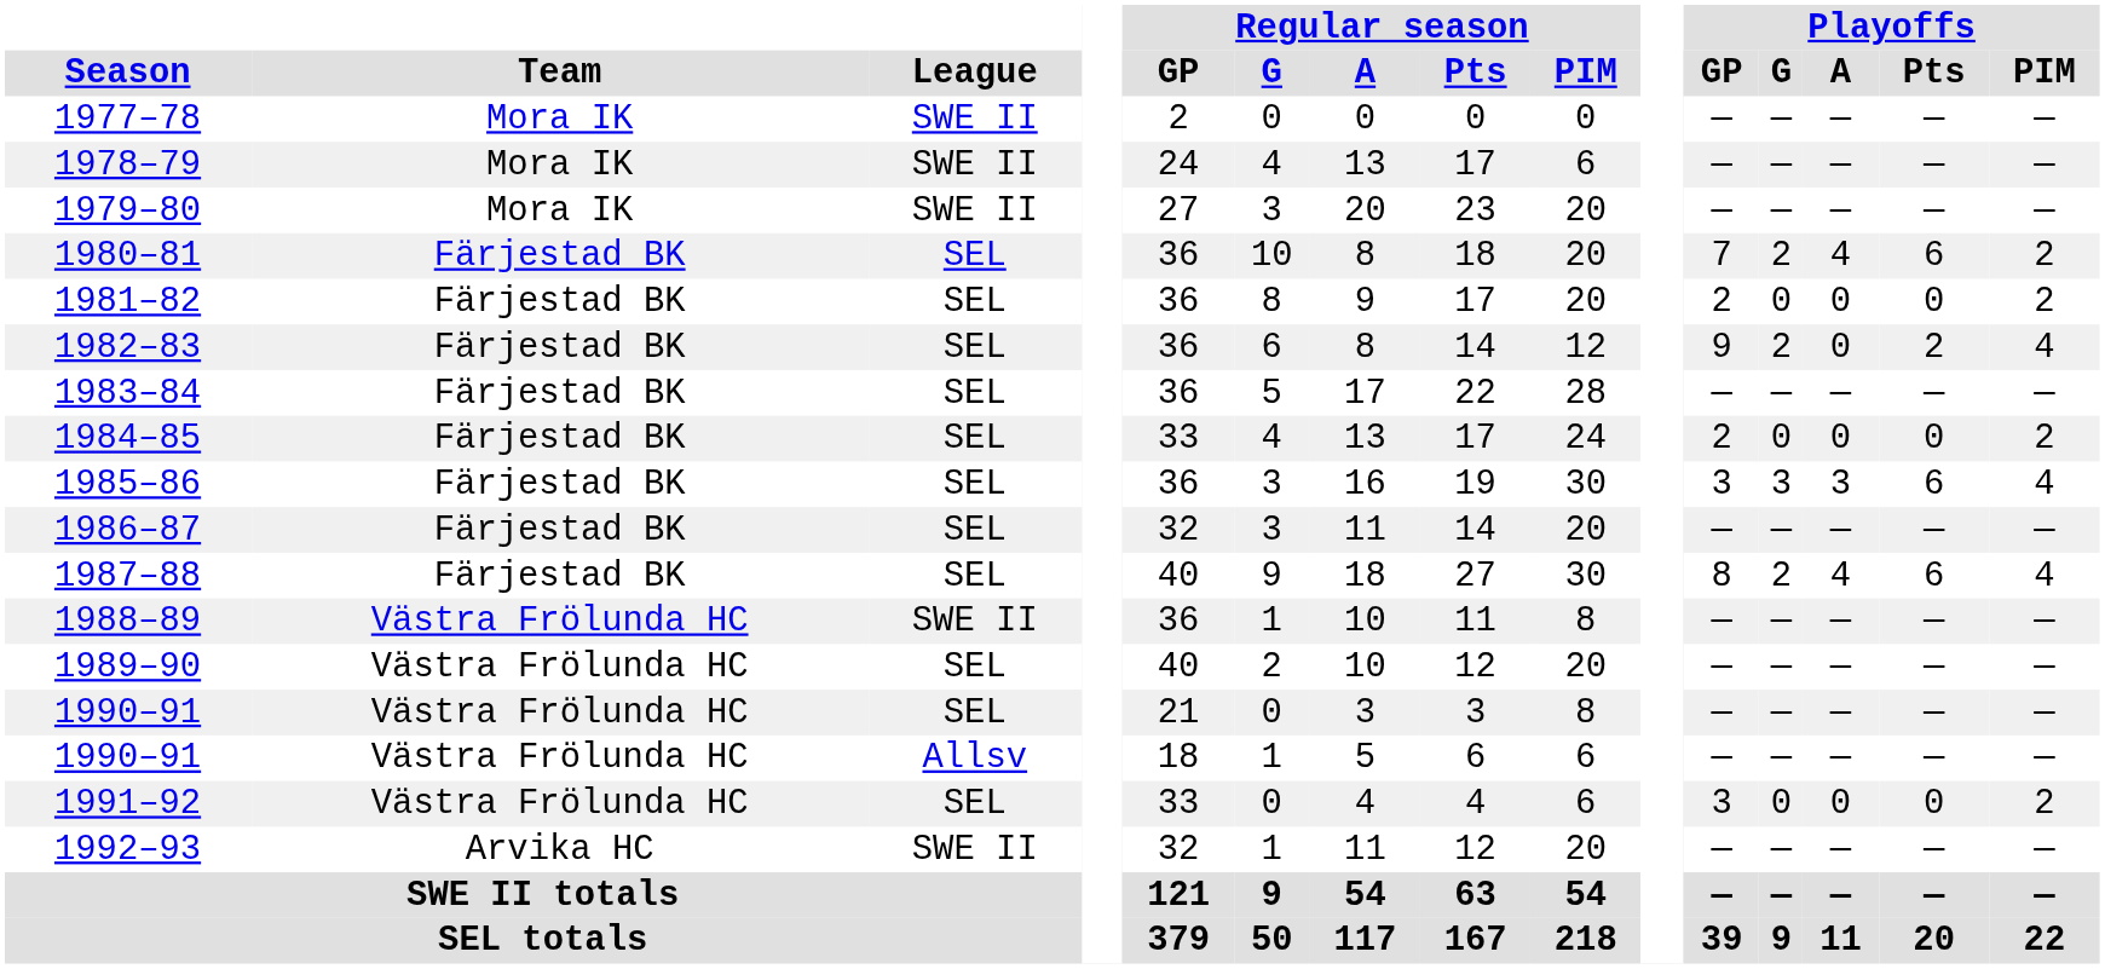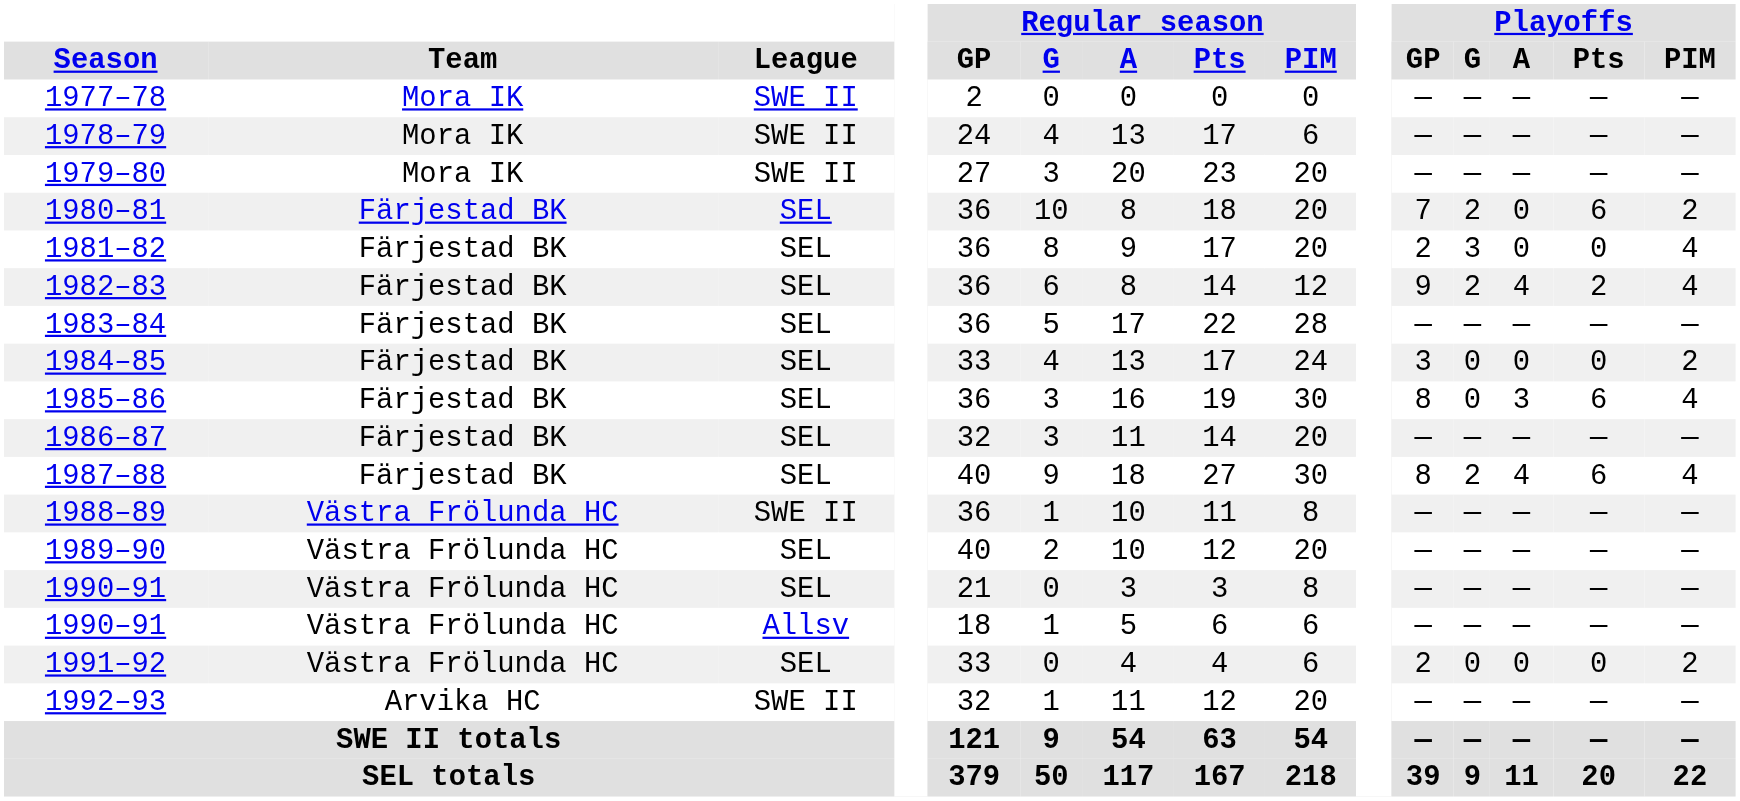 <table border="0" cellpadding="1" cellspacing="0" style="text-align:center; width:60em">
 <tr bgcolor="#e0e0e0">
 <th colspan="3" bgcolor="#ffffff"> </th>
 <th rowspan="99" bgcolor="#ffffff"> </th>
 <th colspan="5"><a href='#'>Regular season</a></th>
 <th rowspan="99" bgcolor="#ffffff"> </th>
 <th colspan="5"><a href='#'>Playoffs</a></th>
 </tr>
 <tr bgcolor="#e0e0e0">
 <th><a href='#'>Season</a></th>
 <th>Team</th>
 <th>League</th>
 <th>GP</th>
 <th><a href='#'>G</a></th>
 <th><a href='#'>A</a></th>
 <th><a href='#'>Pts</a></th>
 <th><a href='#'>PIM</a></th>
 <th>GP</th>
 <th>G</th>
 <th>A</th>
 <th>Pts</th>
 <th>PIM</th>
 </tr>
 <tr>
 <td><a href='#'>1977–78</a></td>
 <td><a href='#'>Mora IK</a></td>
 <td><a href='#'>SWE II</a></td>
 <td>2</td>
 <td>0</td>
 <td>0</td>
 <td>0</td>
 <td>0</td>
 <td>—</td>
 <td>—</td>
 <td>—</td>
 <td>—</td>
 <td>—</td>
 </tr>
 <tr bgcolor="#f0f0f0">
 <td><a href='#'>1978–79</a></td>
 <td>Mora IK</td>
 <td>SWE II</td>
 <td>24</td>
 <td>4</td>
 <td>13</td>
 <td>17</td>
 <td>6</td>
 <td>—</td>
 <td>—</td>
 <td>—</td>
 <td>—</td>
 <td>—</td>
 </tr>
 <tr>
 <td><a href='#'>1979–80</a></td>
 <td>Mora IK</td>
 <td>SWE II</td>
 <td>27</td>
 <td>3</td>
 <td>20</td>
 <td>23</td>
 <td>20</td>
 <td>—</td>
 <td>—</td>
 <td>—</td>
 <td>—</td>
 <td>—</td>
 </tr>
 <tr bgcolor="#f0f0f0">
 <td><a href='#'>1980–81</a></td>
 <td><a href='#'>Färjestad BK</a></td>
 <td><a href='#'>SEL</a></td>
 <td>36</td>
 <td>10</td>
 <td>8</td>
 <td>18</td>
 <td>20</td>
 <td>7</td>
 <td>2</td>
-<td>4</td>
+<td>0</td>
 <td>6</td>
 <td>2</td>
 </tr>
 <tr>
 <td><a href='#'>1981–82</a></td>
 <td>Färjestad BK</td>
 <td>SEL</td>
 <td>36</td>
 <td>8</td>
 <td>9</td>
 <td>17</td>
 <td>20</td>
 <td>2</td>
+<td>3</td>
 <td>0</td>
 <td>0</td>
-<td>0</td>
-<td>2</td>
+<td>4</td>
 </tr>
 <tr bgcolor="#f0f0f0">
 <td><a href='#'>1982–83</a></td>
 <td>Färjestad BK</td>
 <td>SEL</td>
 <td>36</td>
 <td>6</td>
 <td>8</td>
 <td>14</td>
 <td>12</td>
 <td>9</td>
 <td>2</td>
-<td>0</td>
+<td>4</td>
 <td>2</td>
 <td>4</td>
 </tr>
 <tr>
 <td><a href='#'>1983–84</a></td>
 <td>Färjestad BK</td>
 <td>SEL</td>
 <td>36</td>
 <td>5</td>
 <td>17</td>
 <td>22</td>
 <td>28</td>
 <td>—</td>
 <td>—</td>
 <td>—</td>
 <td>—</td>
 <td>—</td>
 </tr>
 <tr bgcolor="#f0f0f0">
 <td><a href='#'>1984–85</a></td>
 <td>Färjestad BK</td>
 <td>SEL</td>
 <td>33</td>
 <td>4</td>
 <td>13</td>
 <td>17</td>
 <td>24</td>
-<td>2</td>
+<td>3</td>
 <td>0</td>
 <td>0</td>
 <td>0</td>
 <td>2</td>
 </tr>
 <tr>
 <td><a href='#'>1985–86</a></td>
 <td>Färjestad BK</td>
 <td>SEL</td>
 <td>36</td>
 <td>3</td>
 <td>16</td>
 <td>19</td>
 <td>30</td>
-<td>3</td>
-<td>3</td>
+<td>8</td>
+<td>0</td>
 <td>3</td>
 <td>6</td>
 <td>4</td>
 </tr>
 <tr bgcolor="#f0f0f0">
 <td><a href='#'>1986–87</a></td>
 <td>Färjestad BK</td>
 <td>SEL</td>
 <td>32</td>
 <td>3</td>
 <td>11</td>
 <td>14</td>
 <td>20</td>
 <td>—</td>
 <td>—</td>
 <td>—</td>
 <td>—</td>
 <td>—</td>
 </tr>
 <tr>
 <td><a href='#'>1987–88</a></td>
 <td>Färjestad BK</td>
 <td>SEL</td>
 <td>40</td>
 <td>9</td>
 <td>18</td>
 <td>27</td>
 <td>30</td>
 <td>8</td>
 <td>2</td>
 <td>4</td>
 <td>6</td>
 <td>4</td>
 </tr>
 <tr bgcolor="#f0f0f0">
 <td><a href='#'>1988–89</a></td>
 <td><a href='#'>Västra Frölunda HC</a></td>
 <td>SWE II</td>
 <td>36</td>
 <td>1</td>
 <td>10</td>
 <td>11</td>
 <td>8</td>
 <td>—</td>
 <td>—</td>
 <td>—</td>
 <td>—</td>
 <td>—</td>
 </tr>
 <tr>
 <td><a href='#'>1989–90</a></td>
 <td>Västra Frölunda HC</td>
 <td>SEL</td>
 <td>40</td>
 <td>2</td>
 <td>10</td>
 <td>12</td>
 <td>20</td>
 <td>—</td>
 <td>—</td>
 <td>—</td>
 <td>—</td>
 <td>—</td>
 </tr>
 <tr bgcolor="#f0f0f0">
 <td><a href='#'>1990–91</a></td>
 <td>Västra Frölunda HC</td>
 <td>SEL</td>
 <td>21</td>
 <td>0</td>
 <td>3</td>
 <td>3</td>
 <td>8</td>
 <td>—</td>
 <td>—</td>
 <td>—</td>
 <td>—</td>
 <td>—</td>
 </tr>
 <tr>
 <td><a href='#'>1990–91</a></td>
 <td>Västra Frölunda HC</td>
 <td><a href='#'>Allsv</a></td>
 <td>18</td>
 <td>1</td>
 <td>5</td>
 <td>6</td>
 <td>6</td>
 <td>—</td>
 <td>—</td>
 <td>—</td>
 <td>—</td>
 <td>—</td>
 </tr>
 <tr bgcolor="#f0f0f0">
 <td><a href='#'>1991–92</a></td>
 <td>Västra Frölunda HC</td>
 <td>SEL</td>
 <td>33</td>
 <td>0</td>
 <td>4</td>
 <td>4</td>
 <td>6</td>
-<td>3</td>
+<td>2</td>
 <td>0</td>
 <td>0</td>
 <td>0</td>
 <td>2</td>
 </tr>
 <tr>
 <td><a href='#'>1992–93</a></td>
 <td>Arvika HC</td>
 <td>SWE II</td>
 <td>32</td>
 <td>1</td>
 <td>11</td>
 <td>12</td>
 <td>20</td>
 <td>—</td>
 <td>—</td>
 <td>—</td>
 <td>—</td>
 <td>—</td>
 </tr>
 <tr bgcolor="#e0e0e0">
 <th colspan="3">SWE II totals</th>
 <th>121</th>
 <th>9</th>
 <th>54</th>
 <th>63</th>
 <th>54</th>
 <th>—</th>
 <th>—</th>
 <th>—</th>
 <th>—</th>
 <th>—</th>
 </tr>
 <tr bgcolor="#e0e0e0">
 <th colspan="3">SEL totals</th>
 <th>379</th>
 <th>50</th>
 <th>117</th>
 <th>167</th>
 <th>218</th>
 <th>39</th>
 <th>9</th>
 <th>11</th>
 <th>20</th>
 <th>22</th>
 </tr>
 </table>
